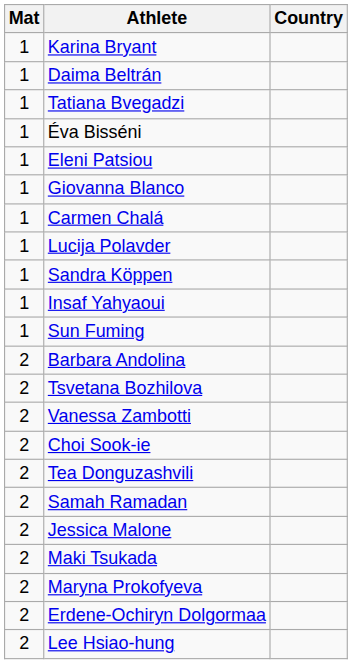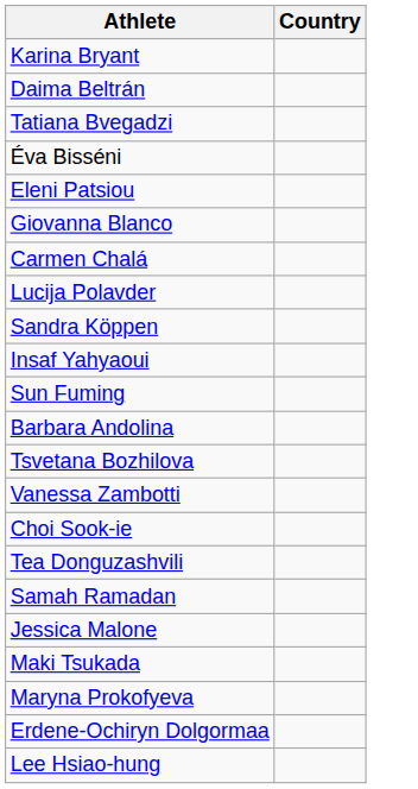 <table class="wikitable sortable" style="text-align:center">
 <tr>
-<th>Mat</th>
 <th>Athlete</th>
 <th>Country</th>
 </tr>
 <tr>
-<td>1</td>
 <td align="left"><a href='#'>Karina Bryant</a></td>
 <td></td>
 </tr>
 <tr>
-<td>1</td>
 <td align="left"><a href='#'>Daima Beltrán</a></td>
 <td></td>
 </tr>
 <tr>
-<td>1</td>
 <td align="left"><a href='#'>Tatiana Bvegadzi</a></td>
 <td></td>
 </tr>
 <tr>
-<td>1</td>
 <td align="left">Éva Bisséni</td>
 <td></td>
 </tr>
 <tr>
-<td>1</td>
 <td align="left"><a href='#'>Eleni Patsiou</a></td>
 <td></td>
 </tr>
 <tr>
-<td>1</td>
 <td align="left"><a href='#'>Giovanna Blanco</a></td>
 <td></td>
 </tr>
 <tr>
-<td>1</td>
 <td align="left"><a href='#'>Carmen Chalá</a></td>
 <td></td>
 </tr>
 <tr>
-<td>1</td>
 <td align="left"><a href='#'>Lucija Polavder</a></td>
 <td></td>
 </tr>
 <tr>
-<td>1</td>
 <td align="left"><a href='#'>Sandra Köppen</a></td>
 <td></td>
 </tr>
 <tr>
-<td>1</td>
 <td align="left"><a href='#'>Insaf Yahyaoui</a></td>
 <td></td>
 </tr>
 <tr>
-<td>1</td>
 <td align="left"><a href='#'>Sun Fuming</a></td>
 <td></td>
 </tr>
 <tr>
-<td>2</td>
 <td align="left"><a href='#'>Barbara Andolina</a></td>
 <td></td>
 </tr>
 <tr>
-<td>2</td>
 <td align="left"><a href='#'>Tsvetana Bozhilova</a></td>
 <td></td>
 </tr>
 <tr>
-<td>2</td>
 <td align="left"><a href='#'>Vanessa Zambotti</a></td>
 <td></td>
 </tr>
 <tr>
-<td>2</td>
 <td align="left"><a href='#'>Choi Sook-ie</a></td>
 <td></td>
 </tr>
 <tr>
-<td>2</td>
 <td align="left"><a href='#'>Tea Donguzashvili</a></td>
 <td></td>
 </tr>
 <tr>
-<td>2</td>
 <td align="left"><a href='#'>Samah Ramadan</a></td>
 <td></td>
 </tr>
 <tr>
-<td>2</td>
 <td align="left"><a href='#'>Jessica Malone</a></td>
 <td></td>
 </tr>
 <tr>
-<td>2</td>
 <td align="left"><a href='#'>Maki Tsukada</a></td>
 <td></td>
 </tr>
 <tr>
-<td>2</td>
 <td align="left"><a href='#'>Maryna Prokofyeva</a></td>
 <td></td>
 </tr>
 <tr>
-<td>2</td>
 <td align="left"><a href='#'>Erdene-Ochiryn Dolgormaa</a></td>
 <td></td>
 </tr>
 <tr>
-<td>2</td>
 <td align="left"><a href='#'>Lee Hsiao-hung</a></td>
 <td></td>
 </tr>
 </table>
